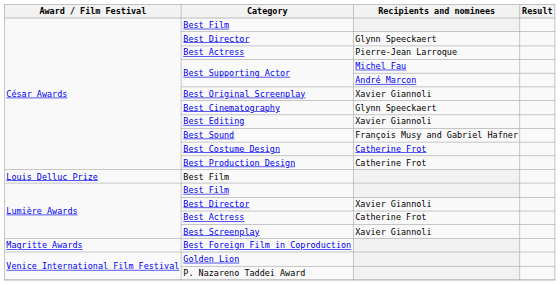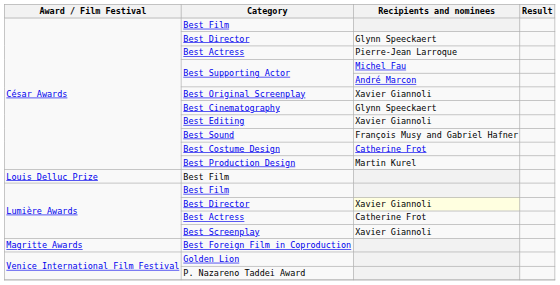 <table class="wikitable plainrowheaders sortable">
 <tr style="background:#ccc; text-align:center;">
 <th scope="col">Award / Film Festival</th>
 <th scope="col">Category</th>
 <th scope="col">Recipients and nominees</th>
 <th scope="col">Result</th>
 </tr>
 <tr>
 <td rowspan=11><a href='#'>César Awards</a></td>
 <td><a href='#'>Best Film</a></td>
 <th></th>
 <td></td>
 </tr>
 <tr>
 <td><a href='#'>Best Director</a></td>
 <td>Glynn Speeckaert</td>
 <td></td>
 </tr>
 <tr>
 <td><a href='#'>Best Actress</a></td>
 <td>Pierre-Jean Larroque</td>
 <td></td>
 </tr>
 <tr>
 <td rowspan=2><a href='#'>Best Supporting Actor</a></td>
 <td><a href='#'>Michel Fau</a></td>
 <td></td>
 </tr>
 <tr>
 <td><a href='#'>André Marcon</a></td>
 <td></td>
 </tr>
 <tr>
 <td><a href='#'>Best Original Screenplay</a></td>
 <td>Xavier Giannoli</td>
 <td></td>
 </tr>
 <tr>
 <td><a href='#'>Best Cinematography</a></td>
 <td>Glynn Speeckaert</td>
 <td></td>
 </tr>
 <tr>
 <td><a href='#'>Best Editing</a></td>
 <td>Xavier Giannoli</td>
 <td></td>
 </tr>
 <tr>
 <td><a href='#'>Best Sound</a></td>
 <td>François Musy and Gabriel Hafner</td>
 <td></td>
 </tr>
 <tr>
 <td><a href='#'>Best Costume Design</a></td>
 <td><a href='#'>Catherine Frot</a></td>
 <td></td>
 </tr>
 <tr>
 <td><a href='#'>Best Production Design</a></td>
-<td>Catherine Frot</td>
+<td>Martin Kurel</td>
 <td></td>
 </tr>
 <tr>
 <td><a href='#'>Louis Delluc Prize</a></td>
 <td>Best Film</td>
 <th></th>
 <td></td>
 </tr>
 <tr>
 <td rowspan=4><a href='#'>Lumière Awards</a></td>
 <td><a href='#'>Best Film</a></td>
 <th></th>
 <td></td>
 </tr>
 <tr>
 <td><a href='#'>Best Director</a></td>
-<td>Xavier Giannoli</td>
+<td style="background: lightyellow;">Xavier Giannoli</td>
 <td></td>
 </tr>
 <tr>
 <td><a href='#'>Best Actress</a></td>
 <td>Catherine Frot</td>
 <td></td>
 </tr>
 <tr>
 <td><a href='#'>Best Screenplay</a></td>
 <td>Xavier Giannoli</td>
 <td></td>
 </tr>
 <tr>
 <td><a href='#'>Magritte Awards</a></td>
 <td><a href='#'>Best Foreign Film in Coproduction</a></td>
 <th></th>
 <td></td>
 </tr>
 <tr>
 <td rowspan=2><a href='#'>Venice International Film Festival</a></td>
 <td><a href='#'>Golden Lion</a></td>
 <th></th>
 <td></td>
 </tr>
 <tr>
 <td>P. Nazareno Taddei Award</td>
 <th></th>
 <td></td>
 </tr>
 <tr>
 </tr>
 </table>
